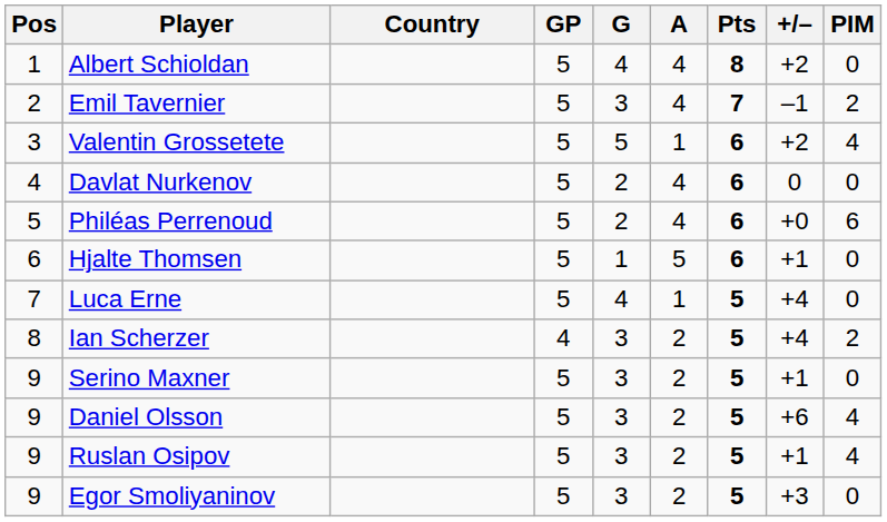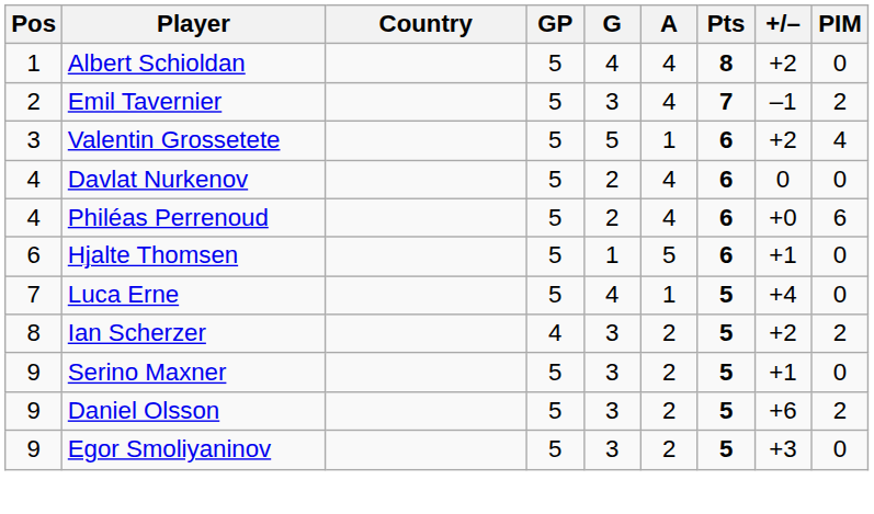 <table class="wikitable sortable" style="text-align: center;">
 <tr>
 <th width=30>Pos</th>
 <th width=165>Player</th>
 <th width=125>Country</th>
 <th width=30>GP</th>
 <th width=30>G</th>
 <th width=30>A</th>
 <th width=30>Pts</th>
 <th width=30>+/–</th>
 <th width=30>PIM</th>
 </tr>
 <tr>
 <td>1</td>
 <td align=left><a href='#'>Albert Schioldan</a></td>
 <td align=left></td>
 <td>5</td>
 <td>4</td>
 <td>4</td>
 <td><strong>8</strong></td>
 <td>+2</td>
 <td>0</td>
 </tr>
 <tr>
 <td>2</td>
 <td align=left><a href='#'>Emil Tavernier</a></td>
 <td align=left></td>
 <td>5</td>
 <td>3</td>
 <td>4</td>
 <td><strong>7</strong></td>
 <td>–1</td>
 <td>2</td>
 </tr>
 <tr>
 <td>3</td>
 <td align=left><a href='#'>Valentin Grossetete</a></td>
 <td align=left></td>
 <td>5</td>
 <td>5</td>
 <td>1</td>
 <td><strong>6</strong></td>
 <td>+2</td>
 <td>4</td>
 </tr>
 <tr>
 <td>4</td>
 <td align=left><a href='#'>Davlat Nurkenov</a></td>
 <td align=left></td>
 <td>5</td>
 <td>2</td>
 <td>4</td>
 <td><strong>6</strong></td>
 <td>0</td>
 <td>0</td>
 </tr>
 <tr>
-<td>5</td>
+<td>4</td>
 <td align=left><a href='#'>Philéas Perrenoud</a></td>
 <td align=left></td>
 <td>5</td>
 <td>2</td>
 <td>4</td>
 <td><strong>6</strong></td>
 <td>+0</td>
 <td>6</td>
 </tr>
 <tr>
 <td>6</td>
 <td align=left><a href='#'>Hjalte Thomsen</a></td>
 <td align=left></td>
 <td>5</td>
 <td>1</td>
 <td>5</td>
 <td><strong>6</strong></td>
 <td>+1</td>
 <td>0</td>
 </tr>
 <tr>
 <td>7</td>
 <td align=left><a href='#'>Luca Erne</a></td>
 <td align=left></td>
 <td>5</td>
 <td>4</td>
 <td>1</td>
 <td><strong>5</strong></td>
 <td>+4</td>
 <td>0</td>
 </tr>
 <tr>
 <td>8</td>
 <td align=left><a href='#'>Ian Scherzer</a></td>
 <td align=left></td>
 <td>4</td>
 <td>3</td>
 <td>2</td>
 <td><strong>5</strong></td>
-<td>+4</td>
+<td>+2</td>
 <td>2</td>
 </tr>
 <tr>
 <td>9</td>
 <td align=left><a href='#'>Serino Maxner</a></td>
 <td align=left></td>
 <td>5</td>
 <td>3</td>
 <td>2</td>
 <td><strong>5</strong></td>
 <td>+1</td>
 <td>0</td>
 </tr>
 <tr>
 <td>9</td>
 <td align=left><a href='#'>Daniel Olsson</a></td>
 <td align=left></td>
 <td>5</td>
 <td>3</td>
 <td>2</td>
 <td><strong>5</strong></td>
 <td>+6</td>
-<td>4</td>
-</tr>
-<tr>
-<td>9</td>
-<td align=left><a href='#'>Ruslan Osipov</a></td>
-<td align=left></td>
-<td>5</td>
-<td>3</td>
 <td>2</td>
-<td><strong>5</strong></td>
-<td>+1</td>
-<td>4</td>
 </tr>
 <tr>
 <td>9</td>
 <td align=left><a href='#'>Egor Smoliyaninov</a></td>
 <td align=left></td>
 <td>5</td>
 <td>3</td>
 <td>2</td>
 <td><strong>5</strong></td>
 <td>+3</td>
 <td>0</td>
 </tr>
 </table>
